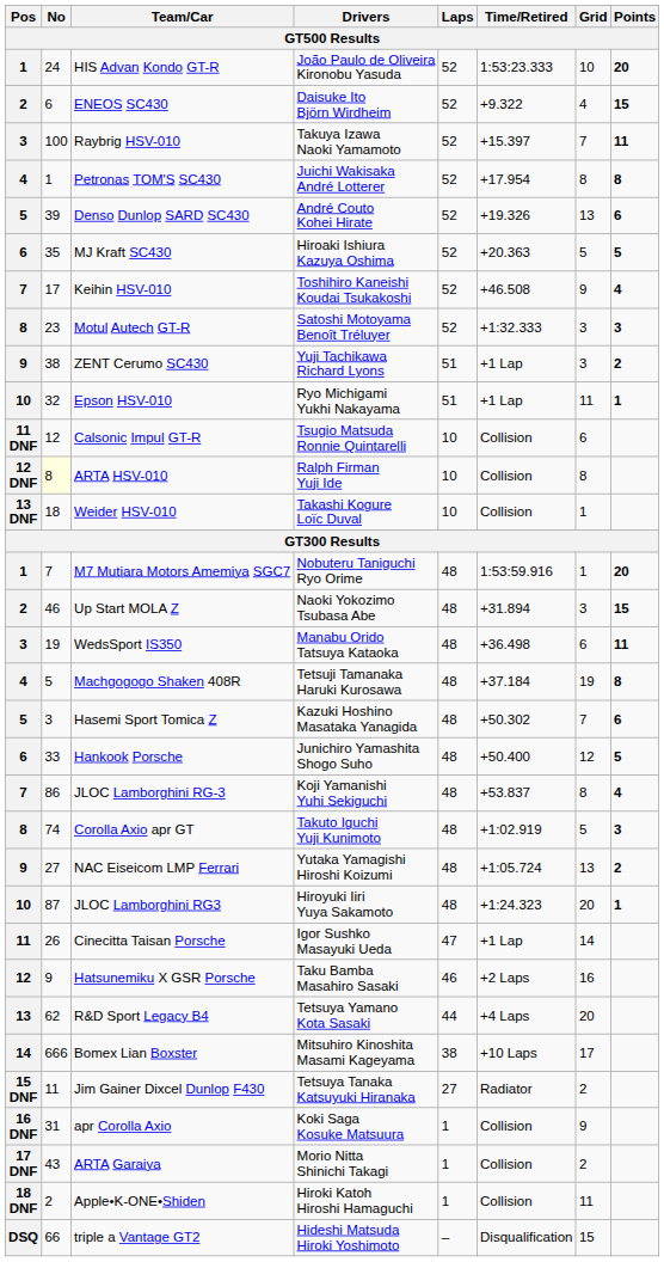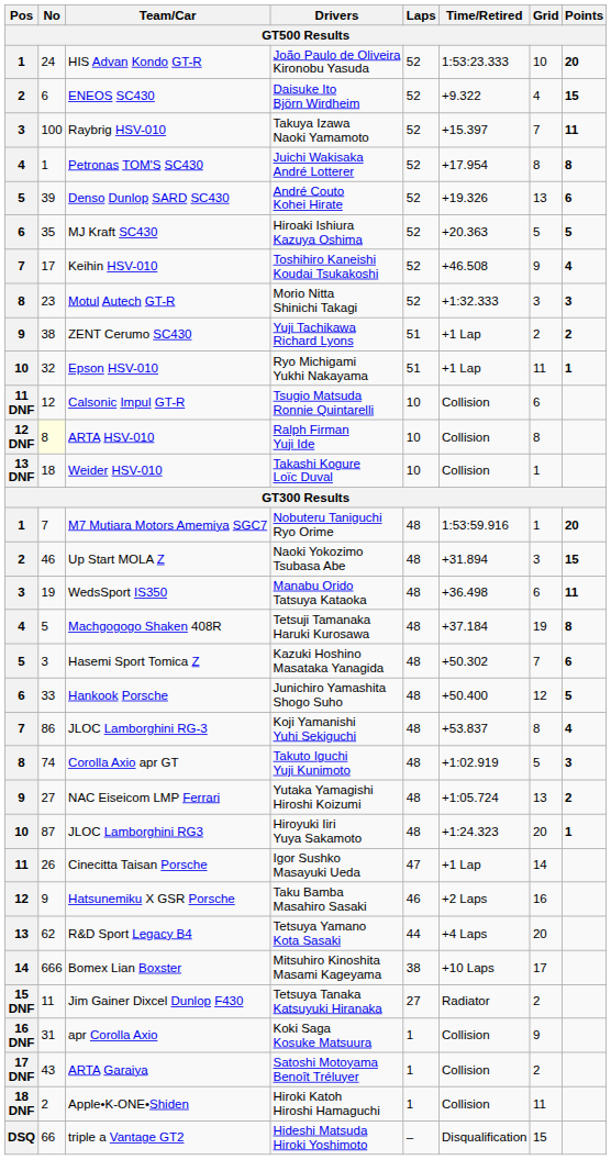 <table class="wikitable" style="font-size:90%">
 <tr>
 <th>Pos</th>
 <th>No</th>
 <th>Team/Car</th>
 <th>Drivers</th>
 <th>Laps</th>
 <th>Time/Retired</th>
 <th>Grid</th>
 <th>Points</th>
 </tr>
 <tr>
 <th colspan=8><strong>GT500 Results</strong></th>
 </tr>
 <tr>
 <th>1</th>
 <td>24</td>
 <td>HIS <a href='#'>Advan</a> <a href='#'>Kondo</a> <a href='#'>GT-R</a></td>
 <td> <a href='#'>João Paulo de Oliveira</a><br> Kironobu Yasuda</td>
 <td>52</td>
 <td>1:53:23.333</td>
 <td>10</td>
 <td><strong>20</strong></td>
 </tr>
 <tr>
 <th>2</th>
 <td>6</td>
 <td><a href='#'>ENEOS</a> <a href='#'>SC430</a></td>
 <td> <a href='#'>Daisuke Ito</a><br> <a href='#'>Björn Wirdheim</a></td>
 <td>52</td>
 <td>+9.322</td>
 <td>4</td>
 <td><strong>15</strong></td>
 </tr>
 <tr>
 <th>3</th>
 <td>100</td>
 <td>Raybrig <a href='#'>HSV-010</a></td>
 <td> Takuya Izawa<br> Naoki Yamamoto</td>
 <td>52</td>
 <td>+15.397</td>
 <td>7</td>
 <td><strong>11</strong></td>
 </tr>
 <tr>
 <th>4</th>
 <td>1</td>
 <td><a href='#'>Petronas</a> <a href='#'>TOM'S</a> <a href='#'>SC430</a></td>
 <td> <a href='#'>Juichi Wakisaka</a><br> <a href='#'>André Lotterer</a></td>
 <td>52</td>
 <td>+17.954</td>
 <td>8</td>
 <td><strong>8</strong></td>
 </tr>
 <tr>
 <th>5</th>
 <td>39</td>
 <td><a href='#'>Denso</a> <a href='#'>Dunlop</a> <a href='#'>SARD</a> <a href='#'>SC430</a></td>
 <td> <a href='#'>André Couto</a><br> <a href='#'>Kohei Hirate</a></td>
 <td>52</td>
 <td>+19.326</td>
 <td>13</td>
 <td><strong>6</strong></td>
 </tr>
 <tr>
 <th>6</th>
 <td>35</td>
 <td>MJ Kraft <a href='#'>SC430</a></td>
 <td> Hiroaki Ishiura<br> <a href='#'>Kazuya Oshima</a></td>
 <td>52</td>
 <td>+20.363</td>
 <td>5</td>
 <td><strong>5</strong></td>
 </tr>
 <tr>
 <th>7</th>
 <td>17</td>
 <td>Keihin <a href='#'>HSV-010</a></td>
 <td> <a href='#'>Toshihiro Kaneishi</a><br> <a href='#'>Koudai Tsukakoshi</a></td>
 <td>52</td>
 <td>+46.508</td>
 <td>9</td>
 <td><strong>4</strong></td>
 </tr>
 <tr>
 <th>8</th>
 <td>23</td>
 <td><a href='#'>Motul</a> <a href='#'>Autech</a> <a href='#'>GT-R</a></td>
-<td> <a href='#'>Satoshi Motoyama</a><br> <a href='#'>Benoît Tréluyer</a></td>
+<td> Morio Nitta<br> Shinichi Takagi</td>
 <td>52</td>
 <td>+1:32.333</td>
 <td>3</td>
 <td><strong>3</strong></td>
 </tr>
 <tr>
 <th>9</th>
 <td>38</td>
 <td>ZENT Cerumo <a href='#'>SC430</a></td>
 <td> <a href='#'>Yuji Tachikawa</a><br> <a href='#'>Richard Lyons</a></td>
 <td>51</td>
 <td>+1 Lap</td>
-<td>3</td>
+<td>2</td>
 <td><strong>2</strong></td>
 </tr>
 <tr>
 <th>10</th>
 <td>32</td>
 <td><a href='#'>Epson</a> <a href='#'>HSV-010</a></td>
 <td> Ryo Michigami<br> Yukhi Nakayama</td>
 <td>51</td>
 <td>+1 Lap</td>
 <td>11</td>
 <td><strong>1</strong></td>
 </tr>
 <tr>
 <th>11<br>DNF</th>
 <td>12</td>
 <td><a href='#'>Calsonic</a> <a href='#'>Impul</a> <a href='#'>GT-R</a></td>
 <td> <a href='#'>Tsugio Matsuda</a><br> <a href='#'>Ronnie Quintarelli</a></td>
 <td>10</td>
 <td>Collision</td>
 <td>6</td>
 <td></td>
 </tr>
 <tr>
 <th>12<br>DNF</th>
 <td style="background: lightyellow;">8</td>
 <td><a href='#'>ARTA</a> <a href='#'>HSV-010</a></td>
 <td> <a href='#'>Ralph Firman</a><br> <a href='#'>Yuji Ide</a></td>
 <td>10</td>
 <td>Collision</td>
 <td>8</td>
 <td></td>
 </tr>
 <tr>
 <th>13<br>DNF</th>
 <td>18</td>
 <td><a href='#'>Weider</a> <a href='#'>HSV-010</a></td>
 <td> <a href='#'>Takashi Kogure</a><br> <a href='#'>Loïc Duval</a></td>
 <td>10</td>
 <td>Collision</td>
 <td>1</td>
 <td></td>
 </tr>
 <tr>
 <th colspan=8><strong>GT300 Results</strong></th>
 </tr>
 <tr>
 <th>1</th>
 <td>7</td>
 <td><a href='#'>M7 Mutiara Motors Amemiya</a> <a href='#'>SGC7</a></td>
 <td> <a href='#'>Nobuteru Taniguchi</a><br> Ryo Orime</td>
 <td>48</td>
 <td>1:53:59.916</td>
 <td>1</td>
 <td><strong>20</strong></td>
 </tr>
 <tr>
 <th>2</th>
 <td>46</td>
 <td>Up Start MOLA <a href='#'>Z</a></td>
 <td> Naoki Yokozimo<br> Tsubasa Abe</td>
 <td>48</td>
 <td>+31.894</td>
 <td>3</td>
 <td><strong>15</strong></td>
 </tr>
 <tr>
 <th>3</th>
 <td>19</td>
 <td>WedsSport <a href='#'>IS350</a></td>
 <td> <a href='#'>Manabu Orido</a><br> Tatsuya Kataoka</td>
 <td>48</td>
 <td>+36.498</td>
 <td>6</td>
 <td><strong>11</strong></td>
 </tr>
 <tr>
 <th>4</th>
 <td>5</td>
 <td><a href='#'>Machgogogo Shaken</a> 408R</td>
 <td> Tetsuji Tamanaka<br> Haruki Kurosawa</td>
 <td>48</td>
 <td>+37.184</td>
 <td>19</td>
 <td><strong>8</strong></td>
 </tr>
 <tr>
 <th>5</th>
 <td>3</td>
 <td>Hasemi Sport Tomica <a href='#'>Z</a></td>
 <td> Kazuki Hoshino<br> Masataka Yanagida</td>
 <td>48</td>
 <td>+50.302</td>
 <td>7</td>
 <td><strong>6</strong></td>
 </tr>
 <tr>
 <th>6</th>
 <td>33</td>
 <td><a href='#'>Hankook</a> <a href='#'>Porsche</a></td>
 <td> Junichiro Yamashita<br> Shogo Suho</td>
 <td>48</td>
 <td>+50.400</td>
 <td>12</td>
 <td><strong>5</strong></td>
 </tr>
 <tr>
 <th>7</th>
 <td>86</td>
 <td>JLOC <a href='#'>Lamborghini RG-3</a></td>
 <td> Koji Yamanishi<br> <a href='#'>Yuhi Sekiguchi</a></td>
 <td>48</td>
 <td>+53.837</td>
 <td>8</td>
 <td><strong>4</strong></td>
 </tr>
 <tr>
 <th>8</th>
 <td>74</td>
 <td><a href='#'>Corolla Axio</a> apr GT</td>
 <td> <a href='#'>Takuto Iguchi</a><br> <a href='#'>Yuji Kunimoto</a></td>
 <td>48</td>
 <td>+1:02.919</td>
 <td>5</td>
 <td><strong>3</strong></td>
 </tr>
 <tr>
 <th>9</th>
 <td>27</td>
 <td>NAC Eiseicom LMP <a href='#'>Ferrari</a></td>
 <td> Yutaka Yamagishi<br> Hiroshi Koizumi</td>
 <td>48</td>
 <td>+1:05.724</td>
 <td>13</td>
 <td><strong>2</strong></td>
 </tr>
 <tr>
 <th>10</th>
 <td>87</td>
 <td>JLOC <a href='#'>Lamborghini RG3</a></td>
 <td> Hiroyuki Iiri<br> Yuya Sakamoto</td>
 <td>48</td>
 <td>+1:24.323</td>
 <td>20</td>
 <td><strong>1</strong></td>
 </tr>
 <tr>
 <th>11</th>
 <td>26</td>
 <td>Cinecitta Taisan <a href='#'>Porsche</a></td>
 <td> Igor Sushko<br> Masayuki Ueda</td>
 <td>47</td>
 <td>+1 Lap</td>
 <td>14</td>
 <td></td>
 </tr>
 <tr>
 <th>12</th>
 <td>9</td>
 <td><a href='#'>Hatsunemiku</a> X GSR <a href='#'>Porsche</a></td>
 <td> Taku Bamba<br> Masahiro Sasaki</td>
 <td>46</td>
 <td>+2 Laps</td>
 <td>16</td>
 <td></td>
 </tr>
 <tr>
 <th>13</th>
 <td>62</td>
 <td>R&D Sport <a href='#'>Legacy B4</a></td>
 <td> Tetsuya Yamano<br> <a href='#'>Kota Sasaki</a></td>
 <td>44</td>
 <td>+4 Laps</td>
 <td>20</td>
 <td></td>
 </tr>
 <tr>
 <th>14</th>
 <td>666</td>
 <td>Bomex Lian <a href='#'>Boxster</a></td>
 <td> Mitsuhiro Kinoshita<br> Masami Kageyama</td>
 <td>38</td>
 <td>+10 Laps</td>
 <td>17</td>
 <td></td>
 </tr>
 <tr>
 <th>15<br>DNF</th>
 <td>11</td>
 <td>Jim Gainer Dixcel <a href='#'>Dunlop</a> <a href='#'>F430</a></td>
 <td> Tetsuya Tanaka<br> <a href='#'>Katsuyuki Hiranaka</a></td>
 <td>27</td>
 <td>Radiator</td>
 <td>2</td>
 <td></td>
 </tr>
 <tr>
 <th>16<br>DNF</th>
 <td>31</td>
 <td>apr <a href='#'>Corolla Axio</a></td>
 <td> Koki Saga<br> <a href='#'>Kosuke Matsuura</a></td>
 <td>1</td>
 <td>Collision</td>
 <td>9</td>
 <td></td>
 </tr>
 <tr>
 <th>17<br>DNF</th>
 <td>43</td>
 <td><a href='#'>ARTA</a> <a href='#'>Garaiya</a></td>
-<td> Morio Nitta<br> Shinichi Takagi</td>
+<td> <a href='#'>Satoshi Motoyama</a><br> <a href='#'>Benoît Tréluyer</a></td>
 <td>1</td>
 <td>Collision</td>
 <td>2</td>
 <td></td>
 </tr>
 <tr>
 <th>18<br>DNF</th>
 <td>2</td>
 <td>Apple•K-ONE•<a href='#'>Shiden</a></td>
 <td> Hiroki Katoh<br> Hiroshi Hamaguchi</td>
 <td>1</td>
 <td>Collision</td>
 <td>11</td>
 <td></td>
 </tr>
 <tr>
 <th>DSQ</th>
 <td>66</td>
 <td>triple a <a href='#'>Vantage GT2</a></td>
 <td> <a href='#'>Hideshi Matsuda</a><br> <a href='#'>Hiroki Yoshimoto</a></td>
 <td>–</td>
 <td>Disqualification</td>
 <td>15</td>
 <td></td>
 </tr>
 </table>
